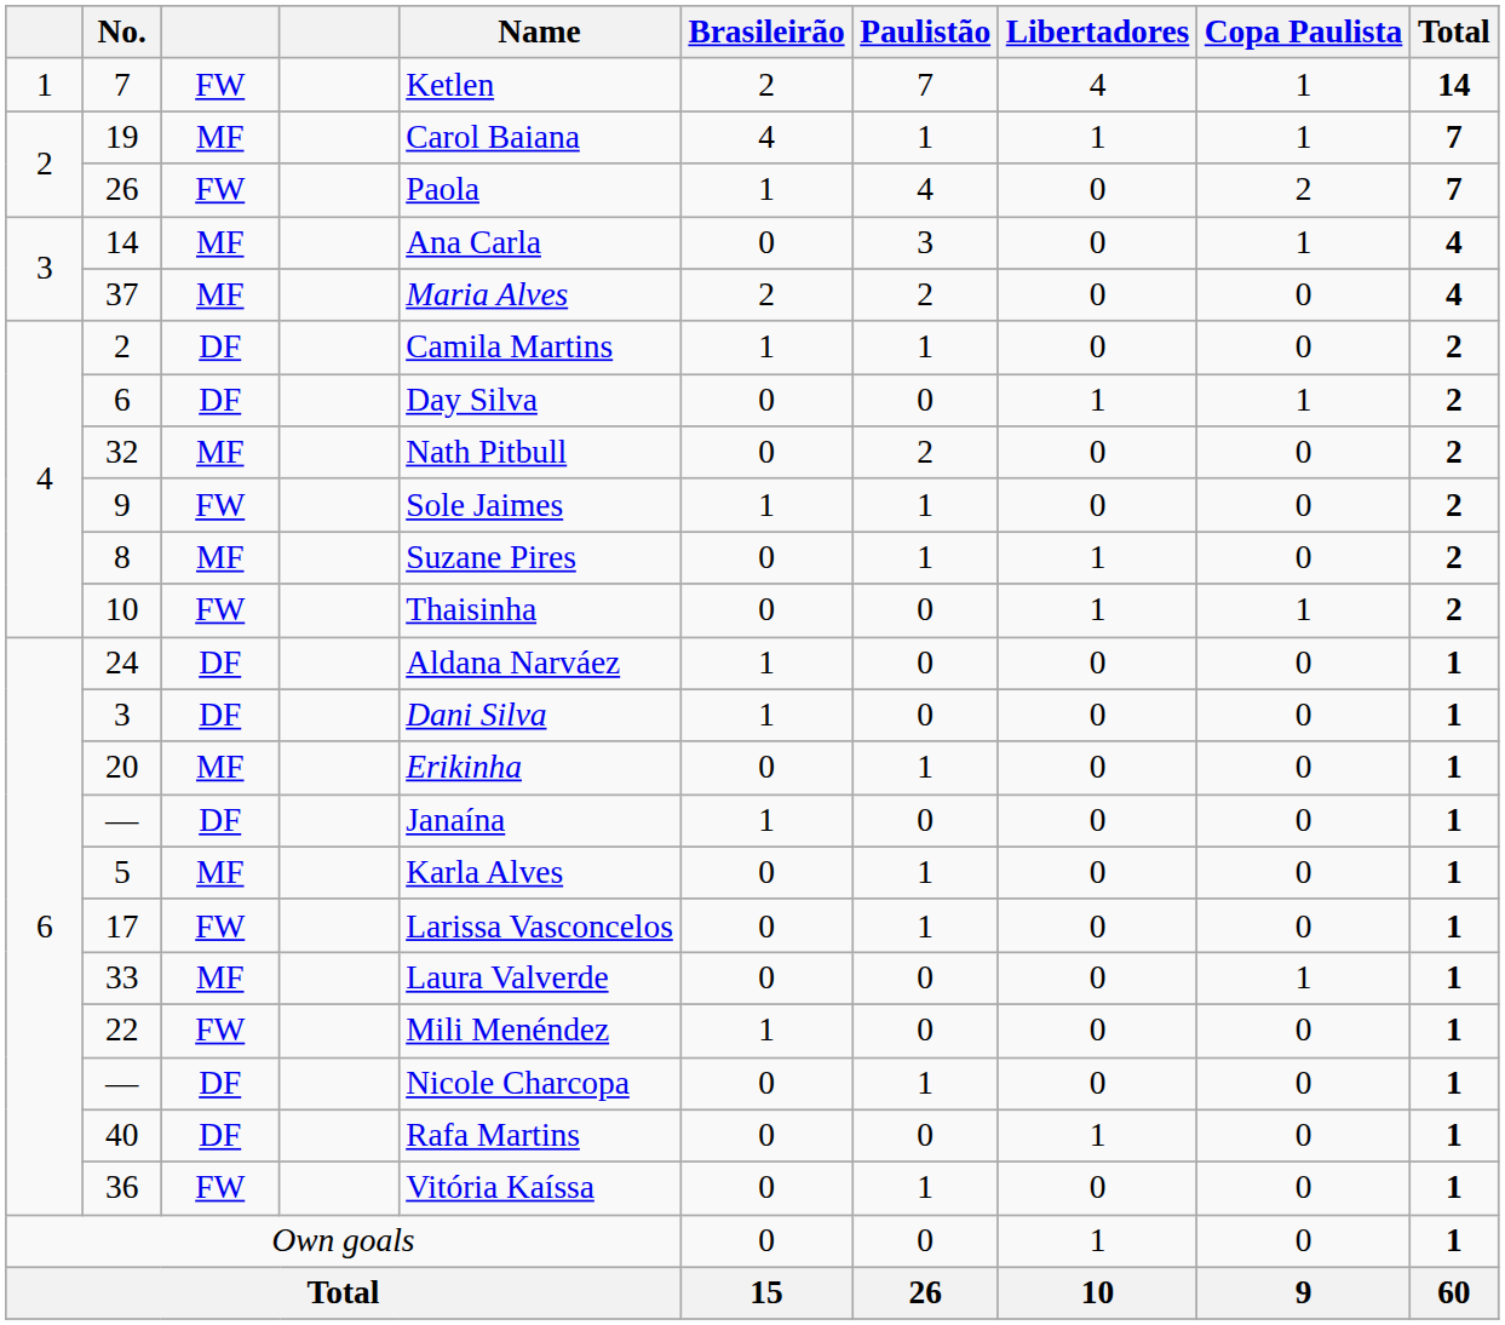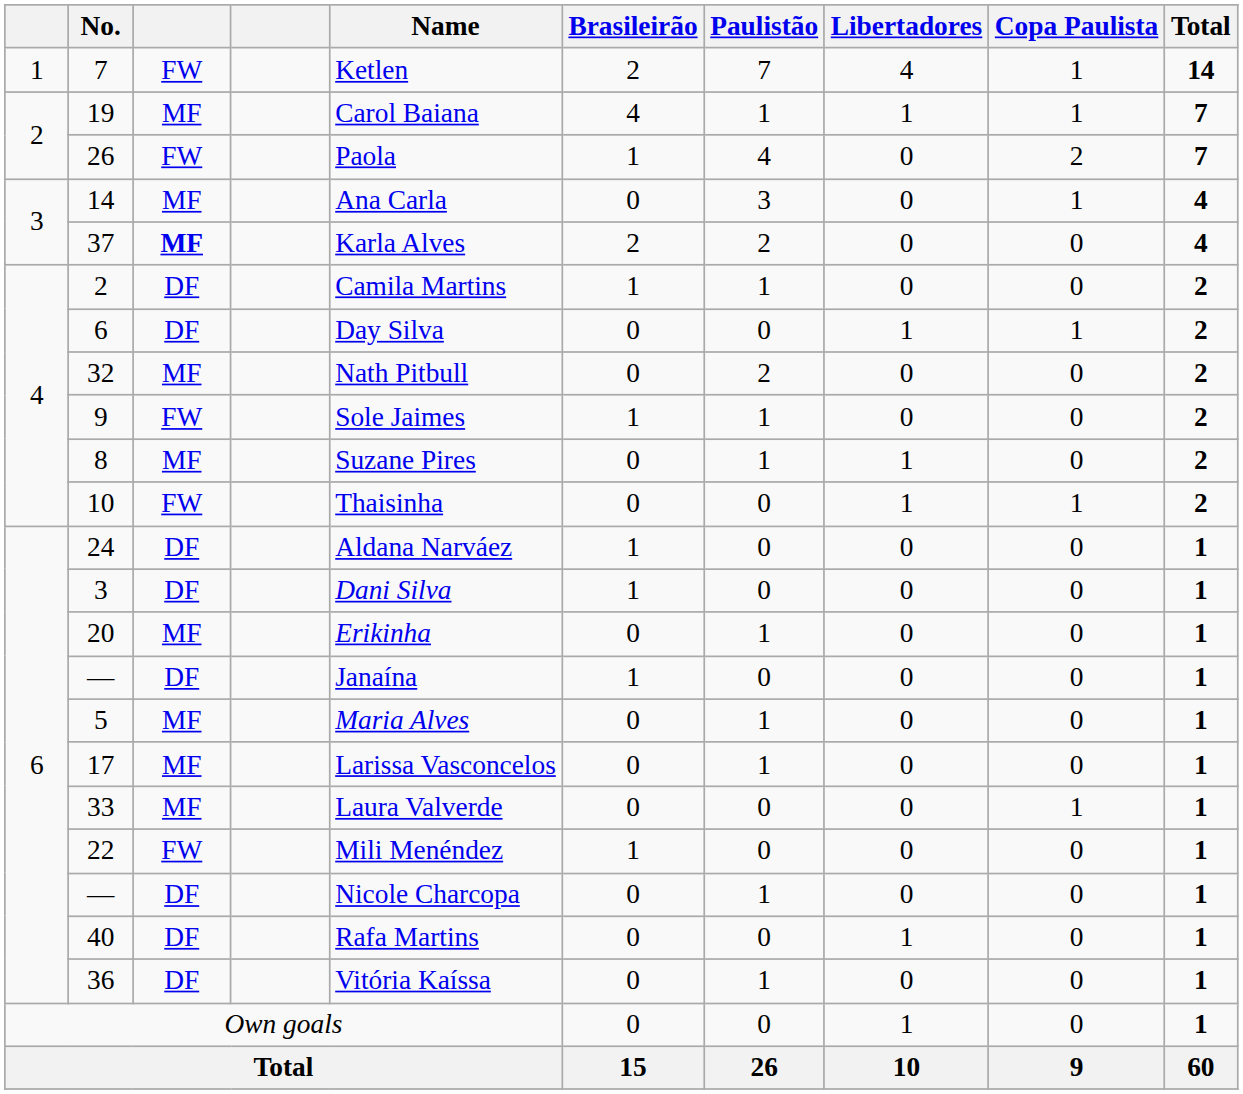 <table class="wikitable sortable" style="text-align:center;">
 <tr>
 <th width="30"></th>
 <th width="30">No.</th>
 <th width="50"></th>
 <th width="50"></th>
 <th>Name</th>
 <th><a href='#'>Brasileirão</a></th>
 <th><a href='#'>Paulistão</a></th>
 <th><a href='#'>Libertadores</a></th>
 <th><a href='#'>Copa Paulista</a></th>
 <th>Total</th>
 </tr>
 <tr>
 <td rowspan=1>1</td>
 <td>7</td>
 <td><a href='#'>FW</a></td>
 <td></td>
 <td align=left><a href='#'>Ketlen</a></td>
 <td>2</td>
 <td>7</td>
 <td>4</td>
 <td>1</td>
 <td><strong>14</strong></td>
 </tr>
 <tr>
 <td rowspan=2>2</td>
 <td>19</td>
 <td><a href='#'>MF</a></td>
 <td></td>
 <td align=left><a href='#'>Carol Baiana</a></td>
 <td>4</td>
 <td>1</td>
 <td>1</td>
 <td>1</td>
 <td><strong>7</strong></td>
 </tr>
 <tr>
 <td>26</td>
 <td><a href='#'>FW</a></td>
 <td></td>
 <td align=left><a href='#'>Paola</a></td>
 <td>1</td>
 <td>4</td>
 <td>0</td>
 <td>2</td>
 <td><strong>7</strong></td>
 </tr>
 <tr>
 <td rowspan=2>3</td>
 <td>14</td>
 <td><a href='#'>MF</a></td>
 <td></td>
 <td align=left><a href='#'>Ana Carla</a></td>
 <td>0</td>
 <td>3</td>
 <td>0</td>
 <td>1</td>
 <td><strong>4</strong></td>
 </tr>
 <tr>
 <td>37</td>
-<td><a href='#'>MF</a></td>
+<td><strong><a href='#'>MF</a></strong></td>
 <td></td>
-<td align=left><em><a href='#'>Maria Alves</a></em></td>
+<td align=left><a href='#'>Karla Alves</a></td>
 <td>2</td>
 <td>2</td>
 <td>0</td>
 <td>0</td>
 <td><strong>4</strong></td>
 </tr>
 <tr>
 <td rowspan=6>4</td>
 <td>2</td>
 <td><a href='#'>DF</a></td>
 <td></td>
 <td align=left><a href='#'>Camila Martins</a></td>
 <td>1</td>
 <td>1</td>
 <td>0</td>
 <td>0</td>
 <td><strong>2</strong></td>
 </tr>
 <tr>
 <td>6</td>
 <td><a href='#'>DF</a></td>
 <td></td>
 <td align=left><a href='#'>Day Silva</a></td>
 <td>0</td>
 <td>0</td>
 <td>1</td>
 <td>1</td>
 <td><strong>2</strong></td>
 </tr>
 <tr>
 <td>32</td>
 <td><a href='#'>MF</a></td>
 <td></td>
 <td align=left><a href='#'>Nath Pitbull</a></td>
 <td>0</td>
 <td>2</td>
 <td>0</td>
 <td>0</td>
 <td><strong>2</strong></td>
 </tr>
 <tr>
 <td>9</td>
 <td><a href='#'>FW</a></td>
 <td></td>
 <td align=left><a href='#'>Sole Jaimes</a></td>
 <td>1</td>
 <td>1</td>
 <td>0</td>
 <td>0</td>
 <td><strong>2</strong></td>
 </tr>
 <tr>
 <td>8</td>
 <td><a href='#'>MF</a></td>
 <td></td>
 <td align=left><a href='#'>Suzane Pires</a></td>
 <td>0</td>
 <td>1</td>
 <td>1</td>
 <td>0</td>
 <td><strong>2</strong></td>
 </tr>
 <tr>
 <td>10</td>
 <td><a href='#'>FW</a></td>
 <td></td>
 <td align=left><a href='#'>Thaisinha</a></td>
 <td>0</td>
 <td>0</td>
 <td>1</td>
 <td>1</td>
 <td><strong>2</strong></td>
 </tr>
 <tr>
 <td rowspan=11>6</td>
 <td>24</td>
 <td><a href='#'>DF</a></td>
 <td></td>
 <td align=left><a href='#'>Aldana Narváez</a></td>
 <td>1</td>
 <td>0</td>
 <td>0</td>
 <td>0</td>
 <td><strong>1</strong></td>
 </tr>
 <tr>
 <td>3</td>
 <td><a href='#'>DF</a></td>
 <td></td>
 <td align=left><em><a href='#'>Dani Silva</a></em></td>
 <td>1</td>
 <td>0</td>
 <td>0</td>
 <td>0</td>
 <td><strong>1</strong></td>
 </tr>
 <tr>
 <td>20</td>
 <td><a href='#'>MF</a></td>
 <td></td>
 <td align=left><em><a href='#'>Erikinha</a></em></td>
 <td>0</td>
 <td>1</td>
 <td>0</td>
 <td>0</td>
 <td><strong>1</strong></td>
 </tr>
 <tr>
 <td>—</td>
 <td><a href='#'>DF</a></td>
 <td></td>
 <td align=left><a href='#'>Janaína</a></td>
 <td>1</td>
 <td>0</td>
 <td>0</td>
 <td>0</td>
 <td><strong>1</strong></td>
 </tr>
 <tr>
 <td>5</td>
 <td><a href='#'>MF</a></td>
 <td></td>
-<td align=left><a href='#'>Karla Alves</a></td>
+<td align=left><em><a href='#'>Maria Alves</a></em></td>
 <td>0</td>
 <td>1</td>
 <td>0</td>
 <td>0</td>
 <td><strong>1</strong></td>
 </tr>
 <tr>
 <td>17</td>
-<td><a href='#'>FW</a></td>
+<td><a href='#'>MF</a></td>
 <td></td>
 <td align=left><a href='#'>Larissa Vasconcelos</a></td>
 <td>0</td>
 <td>1</td>
 <td>0</td>
 <td>0</td>
 <td><strong>1</strong></td>
 </tr>
 <tr>
 <td>33</td>
 <td><a href='#'>MF</a></td>
 <td></td>
 <td align=left><a href='#'>Laura Valverde</a></td>
 <td>0</td>
 <td>0</td>
 <td>0</td>
 <td>1</td>
 <td><strong>1</strong></td>
 </tr>
 <tr>
 <td>22</td>
 <td><a href='#'>FW</a></td>
 <td></td>
 <td align=left><a href='#'>Mili Menéndez</a></td>
 <td>1</td>
 <td>0</td>
 <td>0</td>
 <td>0</td>
 <td><strong>1</strong></td>
 </tr>
 <tr>
 <td>—</td>
 <td><a href='#'>DF</a></td>
 <td></td>
 <td align=left><a href='#'>Nicole Charcopa</a></td>
 <td>0</td>
 <td>1</td>
 <td>0</td>
 <td>0</td>
 <td><strong>1</strong></td>
 </tr>
 <tr>
 <td>40</td>
 <td><a href='#'>DF</a></td>
 <td></td>
 <td align=left><a href='#'>Rafa Martins</a></td>
 <td>0</td>
 <td>0</td>
 <td>1</td>
 <td>0</td>
 <td><strong>1</strong></td>
 </tr>
 <tr>
 <td>36</td>
-<td><a href='#'>FW</a></td>
+<td><a href='#'>DF</a></td>
 <td></td>
 <td align=left><a href='#'>Vitória Kaíssa</a></td>
 <td>0</td>
 <td>1</td>
 <td>0</td>
 <td>0</td>
 <td><strong>1</strong></td>
 </tr>
 <tr>
 <td colspan=5><em>Own goals</em></td>
 <td>0</td>
 <td>0</td>
 <td>1</td>
 <td>0</td>
 <td><strong>1</strong></td>
 </tr>
 <tr>
 <th colspan=5>Total</th>
 <th>15</th>
 <th>26</th>
 <th>10</th>
 <th>9</th>
 <th><strong>60</strong></th>
 </tr>
 </table>
